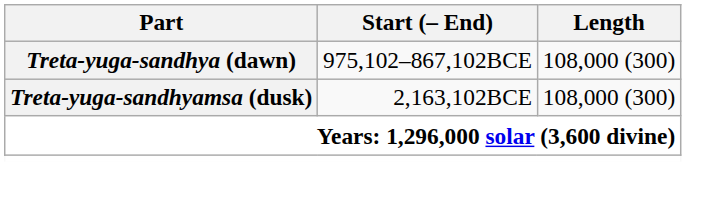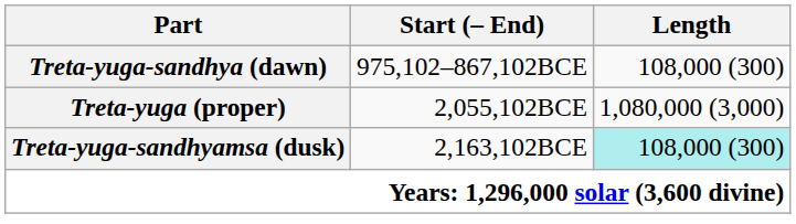 <table class="wikitable plainrowheaders" style="border-width:0; text-align:right;">
 <tr>
 <th scope="col">Part</th>
 <th scope="col">Start (– End)</th>
 <th scope="col">Length</th>
 </tr>
 <tr>
 <th scope="row"><em>Treta-yuga-sandhya</em> (dawn)</th>
 <td>975,102–867,102BCE</td>
 <td class="nowrap">108,000 (300)</td>
 </tr>
 <tr>
+<th scope="row"><em>Treta-yuga</em> (proper)</th>
+<td>2,055,102BCE</td>
+<td class="nowrap">1,080,000 (3,000)</td>
+</tr>
+<tr>
 <th scope="row"><em>Treta-yuga-sandhyamsa</em> (dusk)</th>
 <td>2,163,102BCE</td>
-<td class="nowrap">108,000 (300)</td>
+<td class="nowrap" style="background: paleturquoise;">108,000 (300)</td>
 </tr>
 <tr>
 <td colspan="3" style="background-color:#ffffff; font-weight:bold; padding-top:5px;">Years: 1,296,000 <a href='#'>solar</a> (3,600 divine)</td>
 </tr>
 <tr>
 <td colspan="2" style="background-color:#ffffff; border-width:1px 0px 0px 0px; font-size:80%; padding-top:0; text-align:left;"></td>
 <td style="background-color:#ffffff; border-width:1px 0px 0px 0px; padding-top:0;"></td>
 </tr>
 </table>
